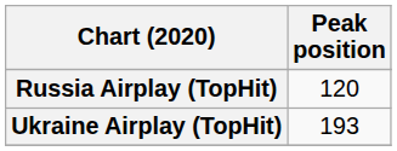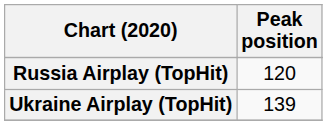 <table class="wikitable sortable plainrowheaders" style="text-align:center">
 <tr>
 <th scope="col">Chart (2020)</th>
 <th scope="col">Peak<br>position</th>
 </tr>
 <tr>
 </tr>
 <tr>
 <th scope="row">Russia Airplay (TopHit)</th>
 <td>120</td>
 </tr>
 <tr>
 <th scope="row">Ukraine Airplay (TopHit)</th>
-<td>193</td>
+<td>139</td>
 </tr>
 <tr>
 </tr>
 </table>
